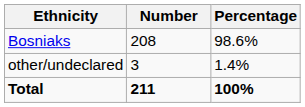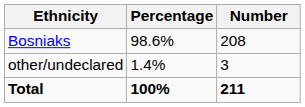 <table class="wikitable">
 <tr>
 <th width="100px">Ethnicity</th>
+<th width="80px">Percentage</th>
 <th width="80px">Number</th>
-<th width="80px">Percentage</th>
 </tr>
 <tr>
 <td><a href='#'>Bosniaks</a></td>
+<td>98.6%</td>
 <td>208</td>
-<td>98.6%</td>
 </tr>
 <tr>
 <td>other/undeclared</td>
+<td>1.4%</td>
 <td>3</td>
-<td>1.4%</td>
 </tr>
 <tr>
 <td><strong>Total</strong></td>
+<td><strong>100%</strong></td>
 <td><strong>211</strong></td>
-<td><strong>100%</strong></td>
 </tr>
 </table>
